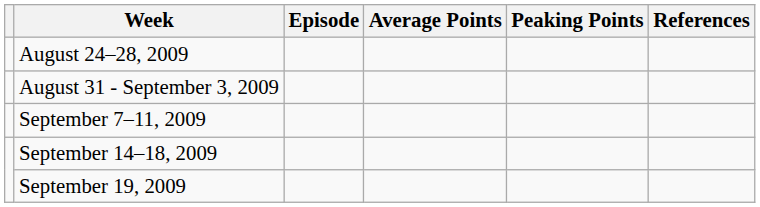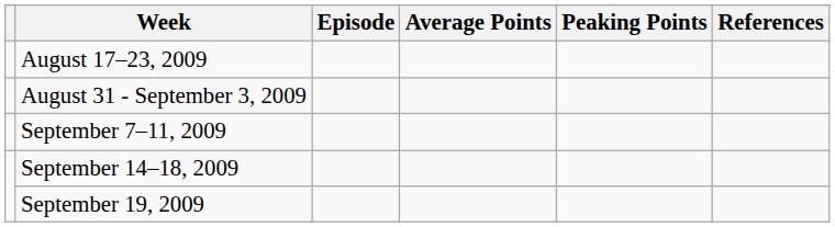 <table class="wikitable">
 <tr>
 <th></th>
 <th>Week</th>
 <th>Episode</th>
 <th>Average Points</th>
 <th>Peaking Points</th>
 <th>References</th>
 </tr>
 <tr>
 <td></td>
-<td>August 24–28, 2009</td>
+<td>August 17–23, 2009</td>
 <td></td>
 <td></td>
 <td></td>
 <td></td>
 </tr>
 <tr>
 <td></td>
 <td>August 31 - September 3, 2009</td>
 <td></td>
 <td></td>
 <td></td>
 <td></td>
 </tr>
 <tr>
 <td></td>
 <td>September 7–11, 2009</td>
 <td></td>
 <td></td>
 <td></td>
 <td></td>
 </tr>
 <tr>
 <td rowspan="2"></td>
 <td>September 14–18, 2009</td>
 <td></td>
 <td></td>
 <td></td>
 <td></td>
 </tr>
 <tr>
 <td>September 19, 2009</td>
 <td></td>
 <td></td>
 <td></td>
 <td></td>
 </tr>
 </table>
